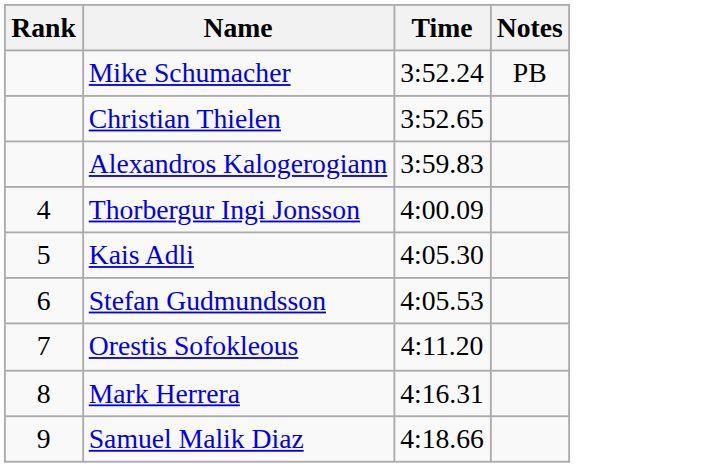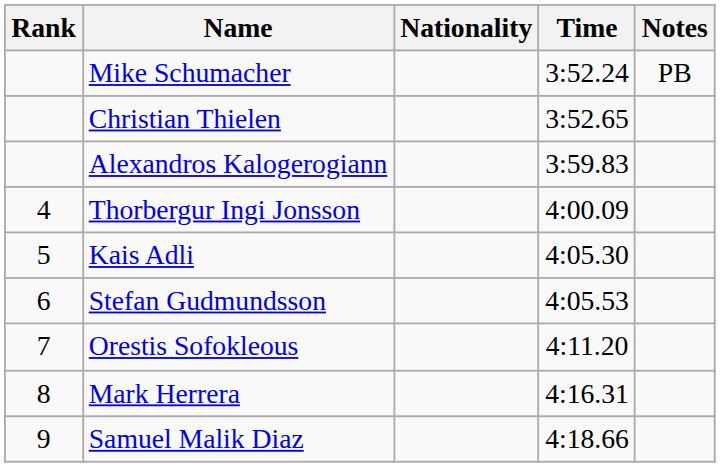 <table class="wikitable sortable" style="text-align:center; font-size:95%">
 <tr>
 <th>Rank</th>
 <th>Name</th>
+<th>Nationality</th>
 <th>Time</th>
 <th>Notes</th>
 </tr>
 <tr>
 <td></td>
 <td align=left><a href='#'>Mike Schumacher</a></td>
+<td align=left></td>
 <td>3:52.24</td>
 <td>PB</td>
 </tr>
 <tr>
 <td></td>
 <td align=left><a href='#'>Christian Thielen</a></td>
+<td align=left></td>
 <td>3:52.65</td>
 <td></td>
 </tr>
 <tr>
 <td></td>
 <td align=left><a href='#'>Alexandros Kalogerogiann</a></td>
+<td align=left></td>
 <td>3:59.83</td>
 <td></td>
 </tr>
 <tr>
 <td>4</td>
 <td align=left><a href='#'>Thorbergur Ingi Jonsson</a></td>
+<td align=left></td>
 <td>4:00.09</td>
 <td></td>
 </tr>
 <tr>
 <td>5</td>
 <td align=left><a href='#'>Kais Adli</a></td>
+<td align=left></td>
 <td>4:05.30</td>
 <td></td>
 </tr>
 <tr>
 <td>6</td>
 <td align=left><a href='#'>Stefan Gudmundsson</a></td>
+<td align=left></td>
 <td>4:05.53</td>
 <td></td>
 </tr>
 <tr>
 <td>7</td>
 <td align=left><a href='#'>Orestis Sofokleous</a></td>
+<td align=left></td>
 <td>4:11.20</td>
 <td></td>
 </tr>
 <tr>
 <td>8</td>
 <td align=left><a href='#'>Mark Herrera</a></td>
+<td align=left></td>
 <td>4:16.31</td>
 <td></td>
 </tr>
 <tr>
 <td>9</td>
 <td align=left><a href='#'>Samuel Malik Diaz</a></td>
+<td align=left></td>
 <td>4:18.66</td>
 <td></td>
 </tr>
 </table>
